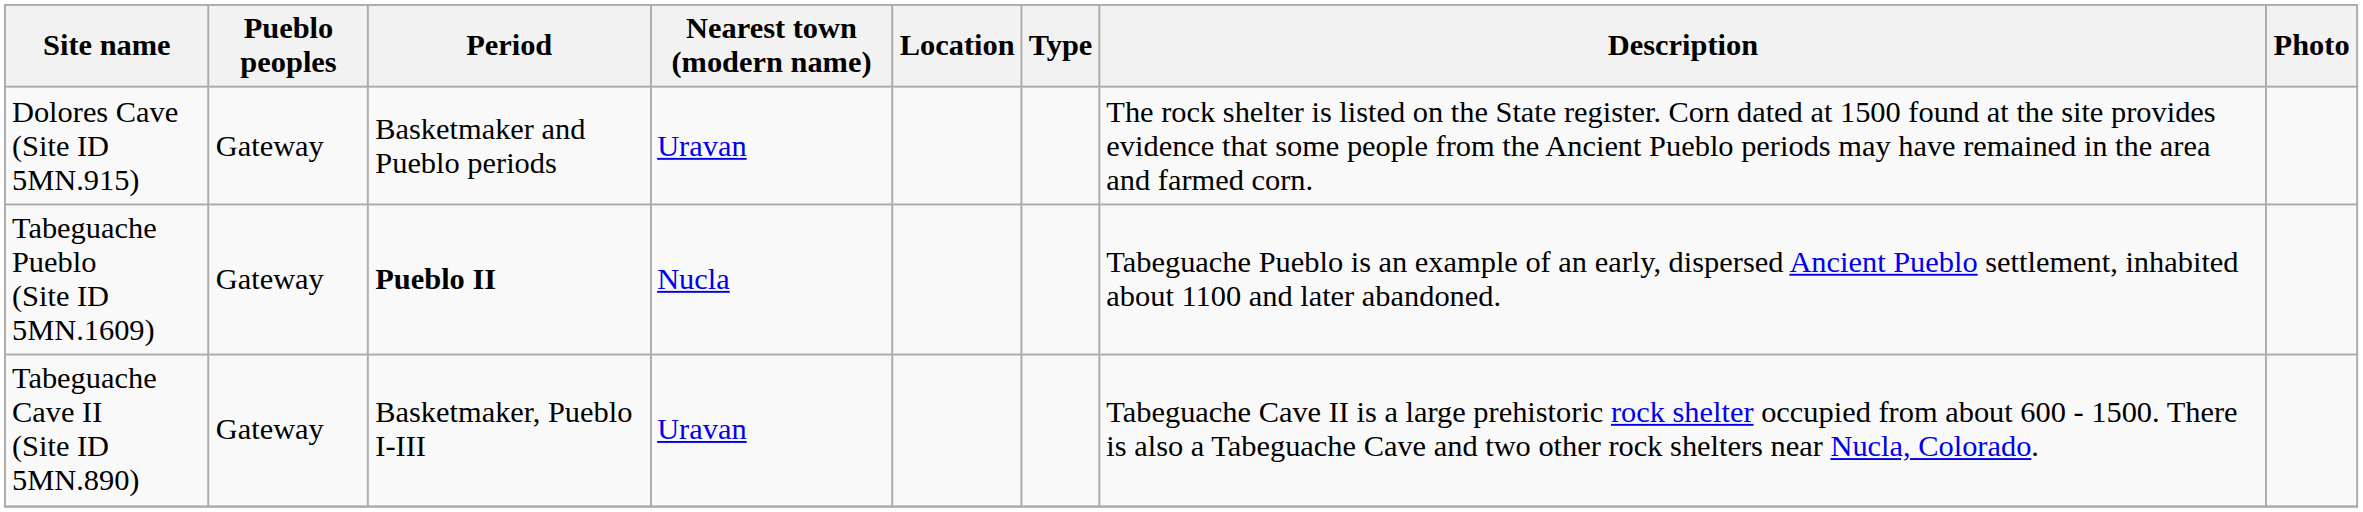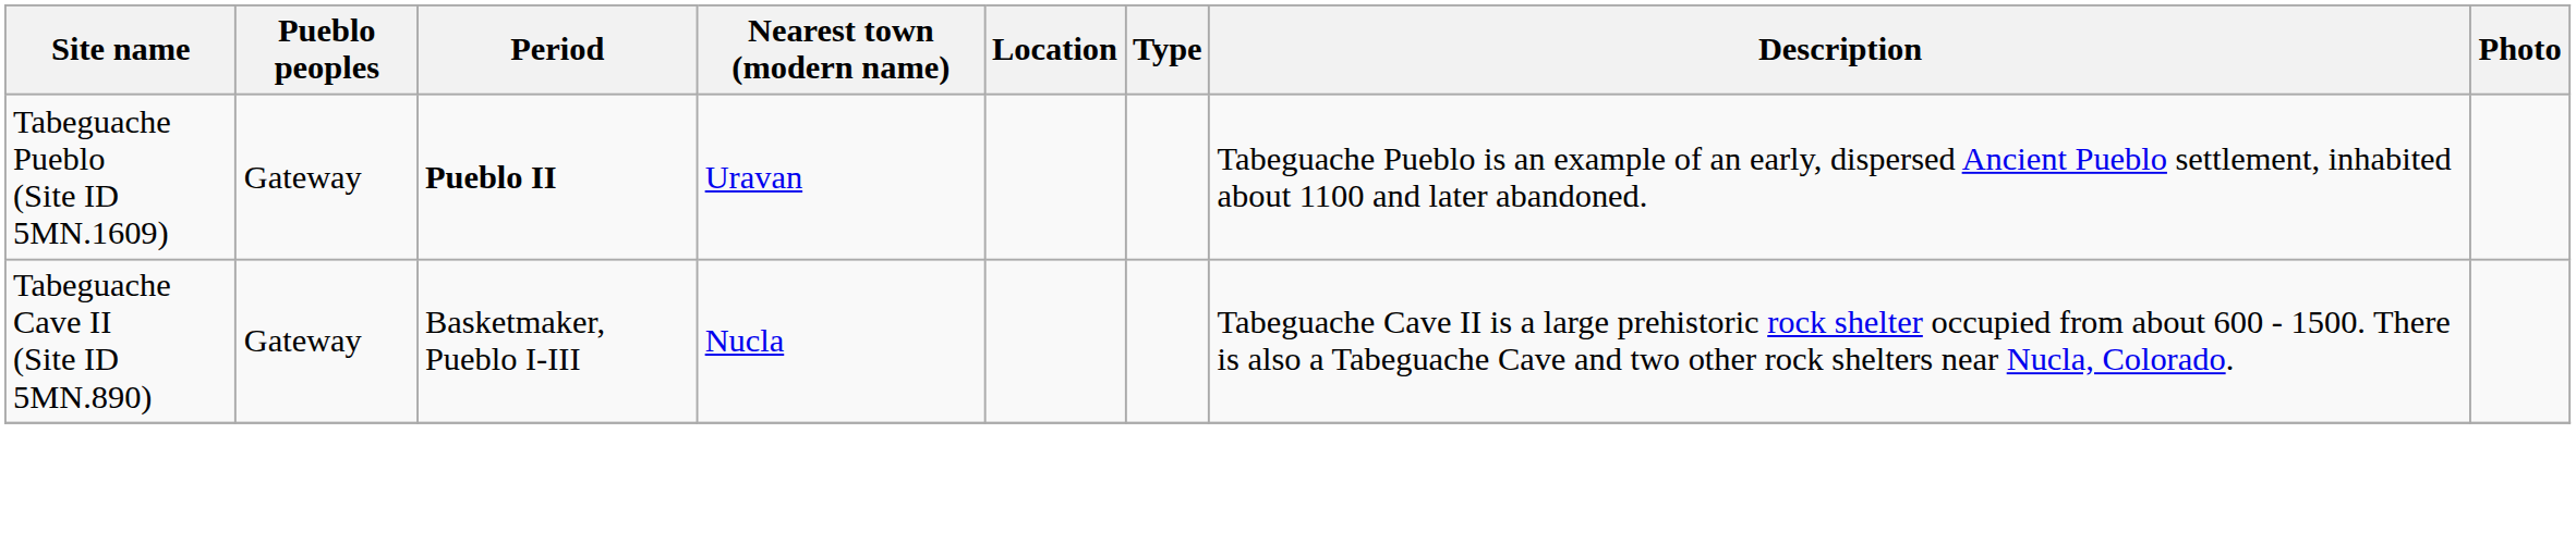 <table class="wikitable sortable" style="width:98%">
 <tr>
 <th>Site name</th>
 <th>Pueblo peoples</th>
 <th>Period</th>
 <th>Nearest town (modern name)</th>
 <th>Location</th>
 <th>Type</th>
 <th>Description</th>
 <th>Photo</th>
 </tr>
 <tr>
-<td>Dolores Cave<br>(Site ID 5MN.915)</td>
-<td>Gateway</td>
-<td>Basketmaker and Pueblo periods</td>
-<td><a href='#'>Uravan</a></td>
-<td></td>
-<td></td>
-<td>The rock shelter is listed on the State register. Corn dated at 1500 found at the site provides evidence that some people from the Ancient Pueblo periods may have remained in the area and farmed corn.</td>
-<td></td>
-</tr>
-<tr>
 <td>Tabeguache Pueblo<br>(Site ID 5MN.1609)</td>
 <td>Gateway</td>
 <td><strong>Pueblo II</strong></td>
-<td><a href='#'>Nucla</a></td>
+<td><a href='#'>Uravan</a></td>
 <td></td>
 <td></td>
 <td>Tabeguache Pueblo is an example of an early, dispersed <a href='#'>Ancient Pueblo</a> settlement, inhabited about 1100 and later abandoned.</td>
 <td></td>
 </tr>
 <tr>
 <td>Tabeguache Cave II<br>(Site ID 5MN.890)</td>
 <td>Gateway</td>
 <td>Basketmaker, Pueblo I-III</td>
-<td><a href='#'>Uravan</a></td>
+<td><a href='#'>Nucla</a></td>
 <td></td>
 <td></td>
 <td>Tabeguache Cave II is a large prehistoric <a href='#'>rock shelter</a> occupied from about 600 - 1500. There is also a Tabeguache Cave and two other rock shelters near <a href='#'>Nucla, Colorado</a>.</td>
 <td></td>
 </tr>
 <tr>
 </tr>
 </table>
